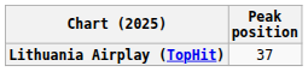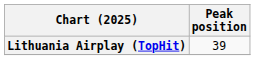 <table class="wikitable plainrowheaders" style="text-align:center">
 <tr>
 <th scope="col">Chart (2025)</th>
 <th scope="col">Peak<br>position</th>
 </tr>
 <tr>
 <th scope="row">Lithuania Airplay (<a href='#'>TopHit</a>)</th>
-<td>37</td>
+<td>39</td>
 </tr>
 <tr>
 </tr>
 </table>
